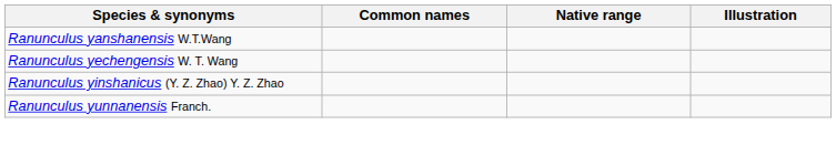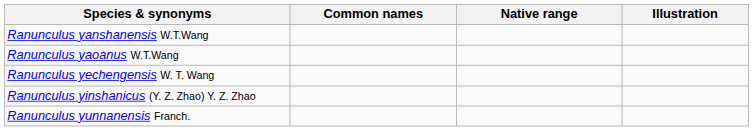 <table class="wikitable">
 <tr>
 <th width=350>Species & synonyms</th>
 <th width=200>Common names</th>
 <th width=200>Native range</th>
 <th width=150>Illustration</th>
 </tr>
 <tr>
 <td><em><a href='#'>Ranunculus yanshanensis</a></em> <small>W.T.Wang</small></td>
+<td></td>
+<td></td>
+<td></td>
+</tr>
+<tr>
+<td><em><a href='#'>Ranunculus yaoanus</a></em> <small>W.T.Wang</small></td>
 <td></td>
 <td></td>
 <td></td>
 </tr>
 <tr>
 <td><em><a href='#'>Ranunculus yechengensis</a></em> <small>W. T. Wang</small></td>
 <td></td>
 <td></td>
 <td></td>
 </tr>
 <tr>
 <td><em><a href='#'>Ranunculus yinshanicus</a></em> <small>(Y. Z. Zhao) Y. Z. Zhao</small></td>
 <td></td>
 <td></td>
 <td></td>
 </tr>
 <tr>
 <td><em><a href='#'>Ranunculus yunnanensis</a></em> <small>Franch.</small></td>
 <td></td>
 <td></td>
 <td></td>
 </tr>
 </table>
